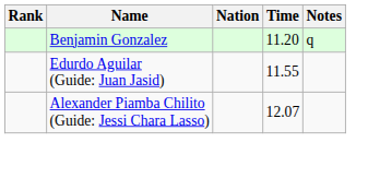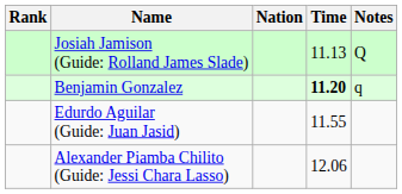 <table class="wikitable sortable">
 <tr>
 <th>Rank</th>
 <th>Name</th>
 <th>Nation</th>
 <th>Time</th>
 <th>Notes</th>
 </tr>
+<tr bgcolor=ccffcc>
+<td></td>
+<td><a href='#'>Josiah Jamison</a><br>(Guide: <a href='#'>Rolland James Slade</a>)</td>
+<td></td>
+<td>11.13</td>
+<td>Q</td>
+</tr>
 <tr bgcolor=ddffdd>
 <td></td>
 <td><a href='#'>Benjamin Gonzalez</a></td>
 <td></td>
-<td>11.20</td>
+<td><strong>11.20</strong></td>
 <td>q</td>
 </tr>
 <tr>
 <td></td>
 <td><a href='#'>Edurdo Aguilar</a><br>(Guide: <a href='#'>Juan Jasid</a>)</td>
 <td></td>
 <td>11.55</td>
 <td></td>
 </tr>
 <tr>
 <td></td>
 <td><a href='#'>Alexander Piamba Chilito</a><br>(Guide: <a href='#'>Jessi Chara Lasso</a>)</td>
 <td></td>
-<td>12.07</td>
+<td>12.06</td>
 <td></td>
 </tr>
 </table>
